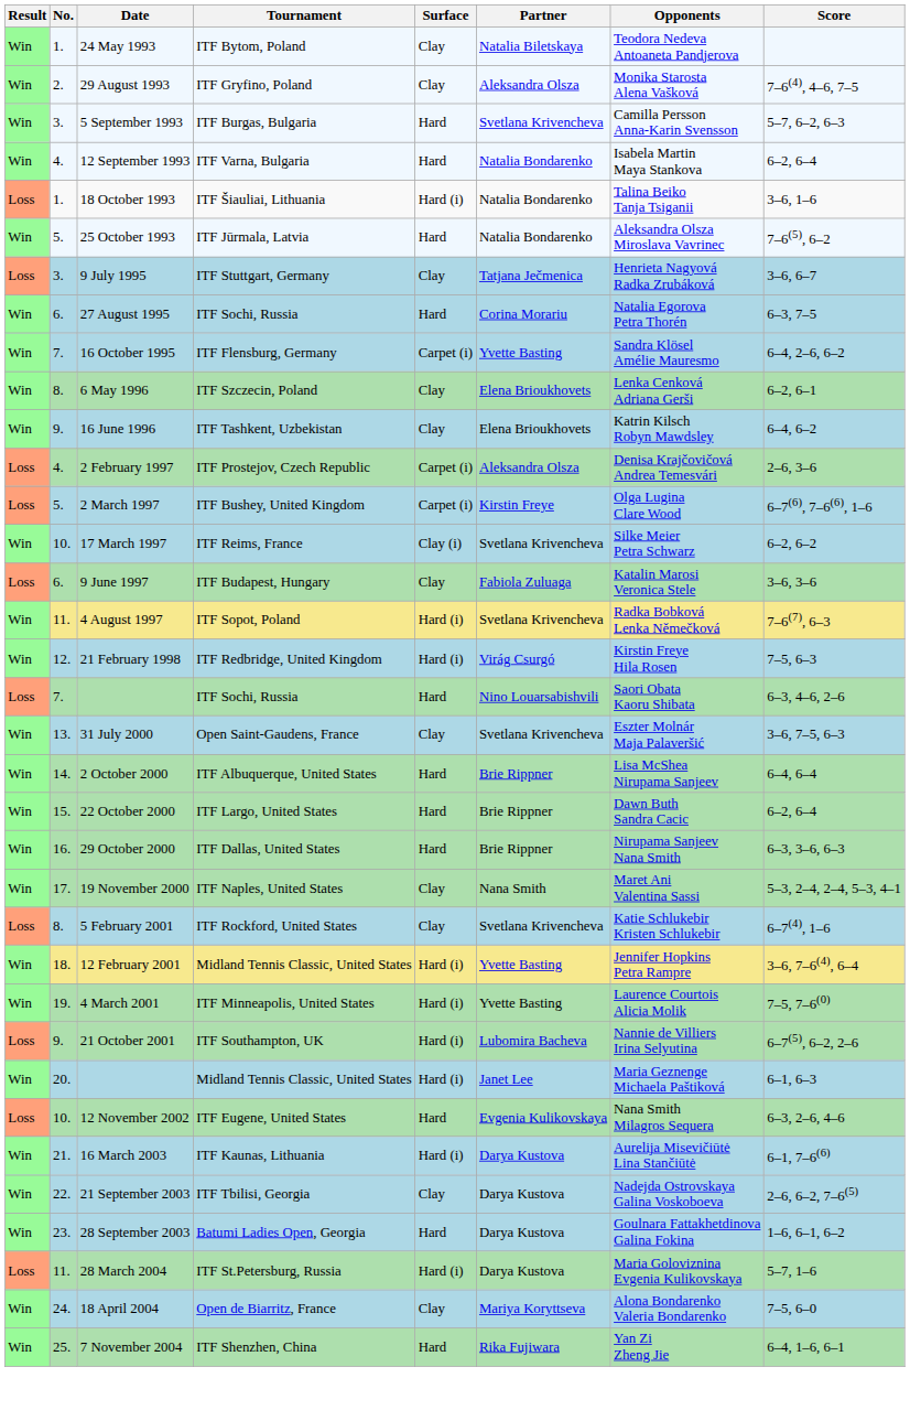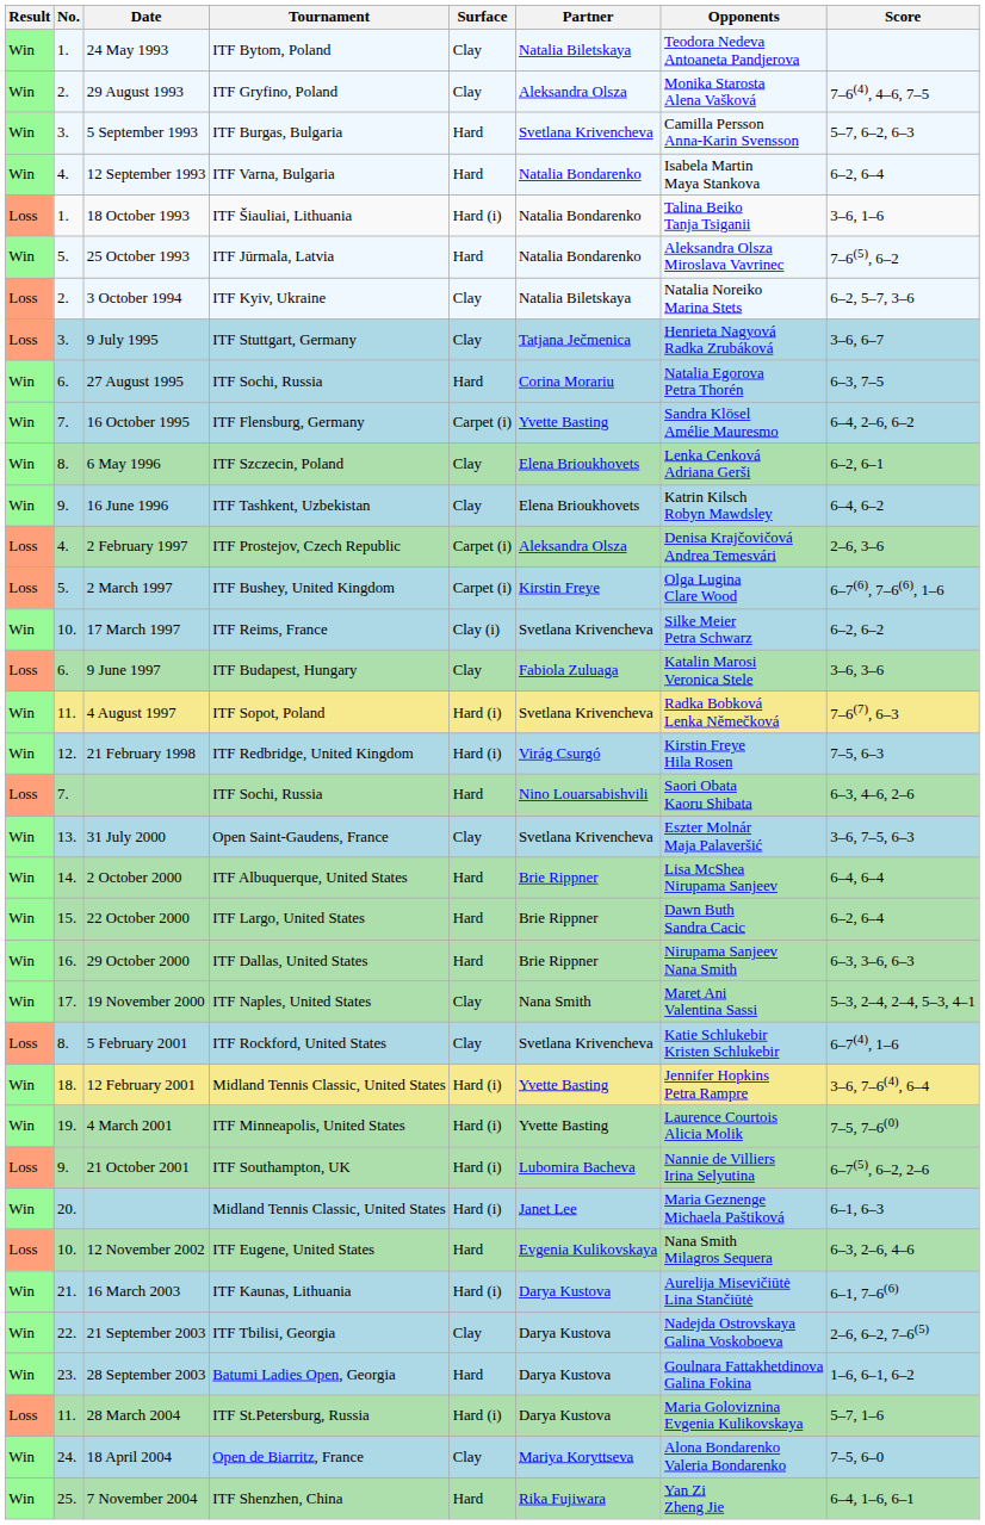 <table class="sortable wikitable">
 <tr>
 <th>Result</th>
 <th>No.</th>
 <th>Date</th>
 <th>Tournament</th>
 <th>Surface</th>
 <th>Partner</th>
 <th>Opponents</th>
 <th class="unsortable">Score</th>
 </tr>
 <tr style="background:#f0f8ff;">
 <td style="background:#98fb98;">Win</td>
 <td>1.</td>
 <td>24 May 1993</td>
 <td>ITF Bytom, Poland</td>
 <td>Clay</td>
 <td> <a href='#'>Natalia Biletskaya</a></td>
 <td> <a href='#'>Teodora Nedeva</a> <br>  <a href='#'>Antoaneta Pandjerova</a></td>
 <td></td>
 </tr>
 <tr style="background:#f0f8ff;">
 <td style="background:#98fb98;">Win</td>
 <td>2.</td>
 <td>29 August 1993</td>
 <td>ITF Gryfino, Poland</td>
 <td>Clay</td>
 <td> <a href='#'>Aleksandra Olsza</a></td>
 <td> <a href='#'>Monika Starosta</a> <br>  <a href='#'>Alena Vašková</a></td>
 <td>7–6<sup>(4)</sup>, 4–6, 7–5</td>
 </tr>
 <tr bgcolor=f0f8ff>
 <td style="background:#98fb98;">Win</td>
 <td>3.</td>
 <td>5 September 1993</td>
 <td>ITF Burgas, Bulgaria</td>
 <td>Hard</td>
 <td> <a href='#'>Svetlana Krivencheva</a></td>
 <td> Camilla Persson <br>  <a href='#'>Anna-Karin Svensson</a></td>
 <td>5–7, 6–2, 6–3</td>
 </tr>
 <tr bgcolor=f0f8ff>
 <td style="background:#98fb98;">Win</td>
 <td>4.</td>
 <td>12 September 1993</td>
 <td>ITF Varna, Bulgaria</td>
 <td>Hard</td>
 <td> <a href='#'>Natalia Bondarenko</a></td>
 <td> Isabela Martin <br>  Maya Stankova</td>
 <td>6–2, 6–4</td>
 </tr>
 <tr>
 <td style="background:#ffa07a;">Loss</td>
 <td>1.</td>
 <td>18 October 1993</td>
 <td>ITF Šiauliai, Lithuania</td>
 <td>Hard (i)</td>
 <td> Natalia Bondarenko</td>
 <td> <a href='#'>Talina Beiko</a> <br>  <a href='#'>Tanja Tsiganii</a></td>
 <td>3–6, 1–6</td>
 </tr>
 <tr bgcolor=f0f8ff>
 <td style="background:#98fb98;">Win</td>
 <td>5.</td>
 <td>25 October 1993</td>
 <td>ITF Jūrmala, Latvia</td>
 <td>Hard</td>
 <td> Natalia Bondarenko</td>
 <td> <a href='#'>Aleksandra Olsza</a> <br>  <a href='#'>Miroslava Vavrinec</a></td>
 <td>7–6<sup>(5)</sup>, 6–2</td>
+</tr>
+<tr style="background:#f0f8ff;">
+<td style="background:#ffa07a;">Loss</td>
+<td>2.</td>
+<td>3 October 1994</td>
+<td>ITF Kyiv, Ukraine</td>
+<td>Clay</td>
+<td> Natalia Biletskaya</td>
+<td> Natalia Noreiko <br>  <a href='#'>Marina Stets</a></td>
+<td>6–2, 5–7, 3–6</td>
 </tr>
 <tr style="background:lightblue;">
 <td style="background:#ffa07a;">Loss</td>
 <td>3.</td>
 <td>9 July 1995</td>
 <td>ITF Stuttgart, Germany</td>
 <td>Clay</td>
 <td> <a href='#'>Tatjana Ječmenica</a></td>
 <td> <a href='#'>Henrieta Nagyová</a> <br>  <a href='#'>Radka Zrubáková</a></td>
 <td>3–6, 6–7</td>
 </tr>
 <tr style="background:lightblue;">
 <td style="background:#98fb98;">Win</td>
 <td>6.</td>
 <td>27 August 1995</td>
 <td>ITF Sochi, Russia</td>
 <td>Hard</td>
 <td> <a href='#'>Corina Morariu</a></td>
 <td> <a href='#'>Natalia Egorova</a> <br>  <a href='#'>Petra Thorén</a></td>
 <td>6–3, 7–5</td>
 </tr>
 <tr style="background:lightblue;">
 <td style="background:#98fb98;">Win</td>
 <td>7.</td>
 <td>16 October 1995</td>
 <td>ITF Flensburg, Germany</td>
 <td>Carpet (i)</td>
 <td> <a href='#'>Yvette Basting</a></td>
 <td> <a href='#'>Sandra Klösel</a> <br>  <a href='#'>Amélie Mauresmo</a></td>
 <td>6–4, 2–6, 6–2</td>
 </tr>
 <tr style="background:#addfad;">
 <td style="background:#98fb98;">Win</td>
 <td>8.</td>
 <td>6 May 1996</td>
 <td>ITF Szczecin, Poland</td>
 <td>Clay</td>
 <td> <a href='#'>Elena Brioukhovets</a></td>
 <td> <a href='#'>Lenka Cenková</a> <br>  <a href='#'>Adriana Gerši</a></td>
 <td>6–2, 6–1</td>
 </tr>
 <tr style="background:lightblue;">
 <td style="background:#98fb98;">Win</td>
 <td>9.</td>
 <td>16 June 1996</td>
 <td>ITF Tashkent, Uzbekistan</td>
 <td>Clay</td>
 <td> Elena Brioukhovets</td>
 <td> Katrin Kilsch <br>  <a href='#'>Robyn Mawdsley</a></td>
 <td>6–4, 6–2</td>
 </tr>
 <tr style="background:#addfad;">
 <td style="background:#ffa07a;">Loss</td>
 <td>4.</td>
 <td>2 February 1997</td>
 <td>ITF Prostejov, Czech Republic</td>
 <td>Carpet (i)</td>
 <td> <a href='#'>Aleksandra Olsza</a></td>
 <td> <a href='#'>Denisa Krajčovičová</a> <br>  <a href='#'>Andrea Temesvári</a></td>
 <td>2–6, 3–6</td>
 </tr>
 <tr style="background:lightblue;">
 <td style="background:#ffa07a;">Loss</td>
 <td>5.</td>
 <td>2 March 1997</td>
 <td>ITF Bushey, United Kingdom</td>
 <td>Carpet (i)</td>
 <td> <a href='#'>Kirstin Freye</a></td>
 <td> <a href='#'>Olga Lugina</a> <br>  <a href='#'>Clare Wood</a></td>
 <td>6–7<sup>(6)</sup>, 7–6<sup>(6)</sup>, 1–6</td>
 </tr>
 <tr style="background:lightblue;">
 <td style="background:#98fb98;">Win</td>
 <td>10.</td>
 <td>17 March 1997</td>
 <td>ITF Reims, France</td>
 <td>Clay (i)</td>
 <td> Svetlana Krivencheva</td>
 <td> <a href='#'>Silke Meier</a> <br>  <a href='#'>Petra Schwarz</a></td>
 <td>6–2, 6–2</td>
 </tr>
 <tr style="background:#addfad;">
 <td style="background:#ffa07a;">Loss</td>
 <td>6.</td>
 <td>9 June 1997</td>
 <td>ITF Budapest, Hungary</td>
 <td>Clay</td>
 <td> <a href='#'>Fabiola Zuluaga</a></td>
 <td> <a href='#'>Katalin Marosi</a> <br>  <a href='#'>Veronica Stele</a></td>
 <td>3–6, 3–6</td>
 </tr>
 <tr bgcolor="#f7e98e">
 <td style="background:#98fb98;">Win</td>
 <td>11.</td>
 <td>4 August 1997</td>
 <td>ITF Sopot, Poland</td>
 <td>Hard (i)</td>
 <td> Svetlana Krivencheva</td>
 <td> <a href='#'>Radka Bobková</a> <br>  <a href='#'>Lenka Němečková</a></td>
 <td>7–6<sup>(7)</sup>, 6–3</td>
 </tr>
 <tr style="background:lightblue;">
 <td style="background:#98fb98;">Win</td>
 <td>12.</td>
 <td>21 February 1998</td>
 <td>ITF Redbridge, United Kingdom</td>
 <td>Hard (i)</td>
 <td> <a href='#'>Virág Csurgó</a></td>
 <td> <a href='#'>Kirstin Freye</a> <br>  <a href='#'>Hila Rosen</a></td>
 <td>7–5, 6–3</td>
 </tr>
 <tr style="background:#addfad;">
 <td style="background:#ffa07a;">Loss</td>
 <td>7.</td>
 <td></td>
 <td>ITF Sochi, Russia</td>
 <td>Hard</td>
 <td> <a href='#'>Nino Louarsabishvili</a></td>
 <td> <a href='#'>Saori Obata</a> <br>  <a href='#'>Kaoru Shibata</a></td>
 <td>6–3, 4–6, 2–6</td>
 </tr>
 <tr style="background:lightblue;">
 <td style="background:#98fb98;">Win</td>
 <td>13.</td>
 <td>31 July 2000</td>
 <td>Open Saint-Gaudens, France</td>
 <td>Clay</td>
 <td> Svetlana Krivencheva</td>
 <td> <a href='#'>Eszter Molnár</a> <br>  <a href='#'>Maja Palaveršić</a></td>
 <td>3–6, 7–5, 6–3</td>
 </tr>
 <tr style="background:#addfad;">
 <td style="background:#98fb98;">Win</td>
 <td>14.</td>
 <td>2 October 2000</td>
 <td>ITF Albuquerque, United States</td>
 <td>Hard</td>
 <td> <a href='#'>Brie Rippner</a></td>
 <td> <a href='#'>Lisa McShea</a> <br>  <a href='#'>Nirupama Sanjeev</a></td>
 <td>6–4, 6–4</td>
 </tr>
 <tr style="background:#addfad;">
 <td style="background:#98fb98;">Win</td>
 <td>15.</td>
 <td>22 October 2000</td>
 <td>ITF Largo, United States</td>
 <td>Hard</td>
 <td> Brie Rippner</td>
 <td> <a href='#'>Dawn Buth</a> <br>  <a href='#'>Sandra Cacic</a></td>
 <td>6–2, 6–4</td>
 </tr>
 <tr style="background:#addfad;">
 <td style="background:#98fb98;">Win</td>
 <td>16.</td>
 <td>29 October 2000</td>
 <td>ITF Dallas, United States</td>
 <td>Hard</td>
 <td> Brie Rippner</td>
 <td> <a href='#'>Nirupama Sanjeev</a> <br>  <a href='#'>Nana Smith</a></td>
 <td>6–3, 3–6, 6–3</td>
 </tr>
 <tr style="background:#addfad;">
 <td style="background:#98fb98;">Win</td>
 <td>17.</td>
 <td>19 November 2000</td>
 <td>ITF Naples, United States</td>
 <td>Clay</td>
 <td> Nana Smith</td>
 <td> <a href='#'>Maret Ani</a> <br>  <a href='#'>Valentina Sassi</a></td>
 <td>5–3, 2–4, 2–4, 5–3, 4–1</td>
 </tr>
 <tr style="background:lightblue;">
 <td style="background:#ffa07a;">Loss</td>
 <td>8.</td>
 <td>5 February 2001</td>
 <td>ITF Rockford, United States</td>
 <td>Clay</td>
 <td> Svetlana Krivencheva</td>
 <td> <a href='#'>Katie Schlukebir</a> <br>  <a href='#'>Kristen Schlukebir</a></td>
 <td>6–7<sup>(4)</sup>, 1–6</td>
 </tr>
 <tr style="background:#f7e98e;">
 <td style="background:#98fb98;">Win</td>
 <td>18.</td>
 <td>12 February 2001</td>
 <td>Midland Tennis Classic, United States</td>
 <td>Hard (i)</td>
 <td> <a href='#'>Yvette Basting</a></td>
 <td> <a href='#'>Jennifer Hopkins</a> <br>  <a href='#'>Petra Rampre</a></td>
 <td>3–6, 7–6<sup>(4)</sup>, 6–4</td>
 </tr>
 <tr style="background:#addfad;">
 <td style="background:#98fb98;">Win</td>
 <td>19.</td>
 <td>4 March 2001</td>
 <td>ITF Minneapolis, United States</td>
 <td>Hard (i)</td>
 <td> Yvette Basting</td>
 <td> <a href='#'>Laurence Courtois</a> <br>  <a href='#'>Alicia Molik</a></td>
 <td>7–5, 7–6<sup>(0)</sup></td>
 </tr>
 <tr style="background:#addfad;">
 <td style="background:#ffa07a;">Loss</td>
 <td>9.</td>
 <td>21 October 2001</td>
 <td>ITF Southampton, UK</td>
 <td>Hard (i)</td>
 <td> <a href='#'>Lubomira Bacheva</a></td>
 <td> <a href='#'>Nannie de Villiers</a> <br>  <a href='#'>Irina Selyutina</a></td>
 <td>6–7<sup>(5)</sup>, 6–2, 2–6</td>
 </tr>
 <tr style="background:lightblue;">
 <td style="background:#98fb98;">Win</td>
 <td>20.</td>
 <td></td>
 <td>Midland Tennis Classic, United States</td>
 <td>Hard (i)</td>
 <td> <a href='#'>Janet Lee</a></td>
 <td> <a href='#'>Maria Geznenge</a> <br>  <a href='#'>Michaela Paštiková</a></td>
 <td>6–1, 6–3</td>
 </tr>
 <tr style="background:#addfad;">
 <td style="background:#ffa07a;">Loss</td>
 <td>10.</td>
 <td>12 November 2002</td>
 <td>ITF Eugene, United States</td>
 <td>Hard</td>
 <td> <a href='#'>Evgenia Kulikovskaya</a></td>
 <td> Nana Smith <br>  <a href='#'>Milagros Sequera</a></td>
 <td>6–3, 2–6, 4–6</td>
 </tr>
 <tr style="background:lightblue;">
 <td style="background:#98fb98;">Win</td>
 <td>21.</td>
 <td>16 March 2003</td>
 <td>ITF Kaunas, Lithuania</td>
 <td>Hard (i)</td>
 <td> <a href='#'>Darya Kustova</a></td>
 <td> <a href='#'>Aurelija Misevičiūtė</a> <br>  <a href='#'>Lina Stančiūtė</a></td>
 <td>6–1, 7–6<sup>(6)</sup></td>
 </tr>
 <tr style="background:lightblue;">
 <td style="background:#98fb98;">Win</td>
 <td>22.</td>
 <td>21 September 2003</td>
 <td>ITF Tbilisi, Georgia</td>
 <td>Clay</td>
 <td> Darya Kustova</td>
 <td> <a href='#'>Nadejda Ostrovskaya</a> <br>  <a href='#'>Galina Voskoboeva</a></td>
 <td>2–6, 6–2, 7–6<sup>(5)</sup></td>
 </tr>
 <tr style="background:lightblue;">
 <td style="background:#98fb98;">Win</td>
 <td>23.</td>
 <td>28 September 2003</td>
 <td><a href='#'>Batumi Ladies Open</a>, Georgia</td>
 <td>Hard</td>
 <td> Darya Kustova</td>
 <td> <a href='#'>Goulnara Fattakhetdinova</a> <br>  <a href='#'>Galina Fokina</a></td>
 <td>1–6, 6–1, 6–2</td>
 </tr>
 <tr style="background:#addfad;">
 <td style="background:#ffa07a;">Loss</td>
 <td>11.</td>
 <td>28 March 2004</td>
 <td>ITF St.Petersburg, Russia</td>
 <td>Hard (i)</td>
 <td> Darya Kustova</td>
 <td> <a href='#'>Maria Goloviznina</a> <br>  <a href='#'>Evgenia Kulikovskaya</a></td>
 <td>5–7, 1–6</td>
 </tr>
 <tr style="background:lightblue;">
 <td style="background:#98fb98;">Win</td>
 <td>24.</td>
 <td>18 April 2004</td>
 <td><a href='#'>Open de Biarritz</a>, France</td>
 <td>Clay</td>
 <td> <a href='#'>Mariya Koryttseva</a></td>
 <td> <a href='#'>Alona Bondarenko</a> <br>  <a href='#'>Valeria Bondarenko</a></td>
 <td>7–5, 6–0</td>
 </tr>
 <tr style="background:#addfad;">
 <td style="background:#98fb98;">Win</td>
 <td>25.</td>
 <td>7 November 2004</td>
 <td>ITF Shenzhen, China</td>
 <td>Hard</td>
 <td> <a href='#'>Rika Fujiwara</a></td>
 <td> <a href='#'>Yan Zi</a> <br>  <a href='#'>Zheng Jie</a></td>
 <td>6–4, 1–6, 6–1</td>
 </tr>
 </table>
